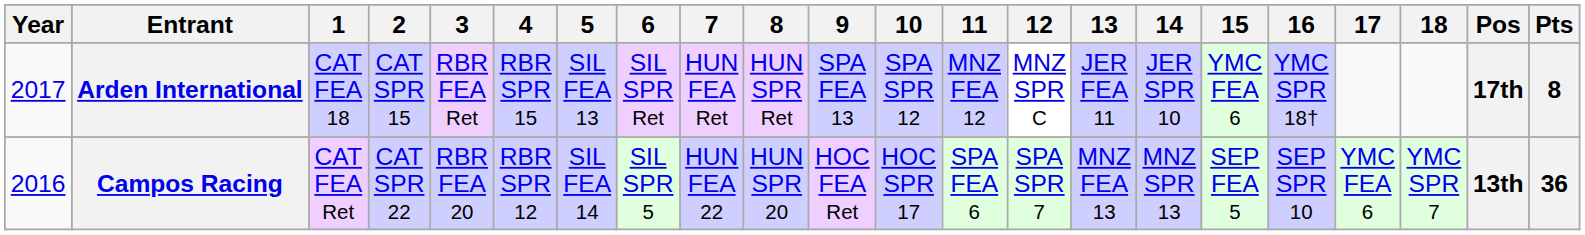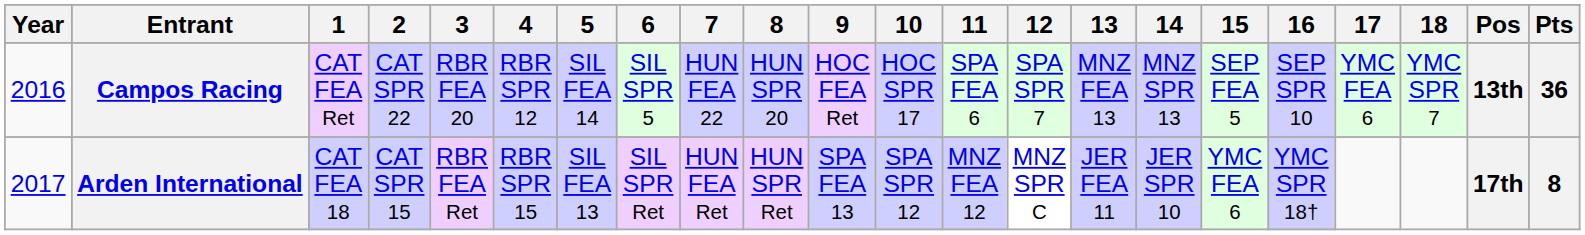 <table class="wikitable" style="text-align:center; font-size:85%">
 <tr>
 <th>Year</th>
 <th>Entrant</th>
 <th>1</th>
 <th>2</th>
 <th>3</th>
 <th>4</th>
 <th>5</th>
 <th>6</th>
 <th>7</th>
 <th>8</th>
 <th>9</th>
 <th>10</th>
 <th>11</th>
 <th>12</th>
 <th>13</th>
 <th>14</th>
 <th>15</th>
 <th>16</th>
 <th>17</th>
 <th>18</th>
 <th>Pos</th>
 <th>Pts</th>
 </tr>
 <tr>
+<td><a href='#'>2016</a></td>
+<th nowrap><a href='#'>Campos Racing</a></th>
+<td style="background:#EFCFFF;"><a href='#'>CAT<br>FEA</a><br><small>Ret</small></td>
+<td style="background:#CFCFFF;"><a href='#'>CAT<br>SPR</a><br><small>22</small></td>
+<td style="background:#CFCFFF;"><a href='#'>RBR<br>FEA</a><br><small>20</small></td>
+<td style="background:#CFCFFF;"><a href='#'>RBR<br>SPR</a><br><small>12</small></td>
+<td style="background:#CFCFFF;"><a href='#'>SIL<br>FEA</a><br><small>14</small></td>
+<td style="background:#DFFFDF;"><a href='#'>SIL<br>SPR</a><br><small>5</small></td>
+<td style="background:#CFCFFF;"><a href='#'>HUN<br>FEA</a><br><small>22</small></td>
+<td style="background:#CFCFFF;"><a href='#'>HUN<br>SPR</a><br><small>20</small></td>
+<td style="background:#EFCFFF;"><a href='#'>HOC<br>FEA</a><br><small>Ret</small></td>
+<td style="background:#CFCFFF;"><a href='#'>HOC<br>SPR</a><br><small>17</small></td>
+<td style="background:#DFFFDF;"><a href='#'>SPA<br>FEA</a><br><small>6</small></td>
+<td style="background:#DFFFDF;"><a href='#'>SPA<br>SPR</a><br><small>7</small></td>
+<td style="background:#CFCFFF;"><a href='#'>MNZ<br>FEA</a><br><small>13</small></td>
+<td style="background:#CFCFFF;"><a href='#'>MNZ<br>SPR</a><br><small>13</small></td>
+<td style="background:#DFFFDF;"><a href='#'>SEP<br>FEA</a><br><small>5</small></td>
+<td style="background:#CFCFFF;"><a href='#'>SEP<br>SPR</a><br><small>10</small></td>
+<td style="background:#DFFFDF;"><a href='#'>YMC<br>FEA</a><br><small>6</small></td>
+<td style="background:#DFFFDF;"><a href='#'>YMC<br>SPR</a><br><small>7</small></td>
+<th>13th</th>
+<th>36</th>
+</tr>
+<tr>
 <td><a href='#'>2017</a></td>
 <th nowrap><a href='#'>Arden International</a></th>
 <td style="background:#CFCFFF;"><a href='#'>CAT<br>FEA</a><br><small>18</small></td>
 <td style="background:#CFCFFF;"><a href='#'>CAT<br>SPR</a><br><small>15</small></td>
 <td style="background:#EFCFFF;"><a href='#'>RBR<br>FEA</a><br><small>Ret</small></td>
 <td style="background:#CFCFFF;"><a href='#'>RBR<br>SPR</a><br><small>15</small></td>
 <td style="background:#CFCFFF;"><a href='#'>SIL<br>FEA</a><br><small>13</small></td>
 <td style="background:#EFCFFF;"><a href='#'>SIL<br>SPR</a><br><small>Ret</small></td>
 <td style="background:#EFCFFF;"><a href='#'>HUN<br>FEA</a><br><small>Ret</small></td>
 <td style="background:#EFCFFF;"><a href='#'>HUN<br>SPR</a><br><small>Ret</small></td>
 <td style="background:#CFCFFF;"><a href='#'>SPA<br>FEA</a><br><small>13</small></td>
 <td style="background:#CFCFFF;"><a href='#'>SPA<br>SPR</a><br><small>12</small></td>
 <td style="background:#CFCFFF;"><a href='#'>MNZ<br>FEA</a><br><small>12</small></td>
 <td style="background:#FFFFFF;"><a href='#'>MNZ<br>SPR</a><br><small>C</small></td>
 <td style="background:#CFCFFF;"><a href='#'>JER<br>FEA</a><br><small>11</small></td>
 <td style="background:#CFCFFF;"><a href='#'>JER<br>SPR</a><br><small>10</small></td>
 <td style="background:#DFFFDF;"><a href='#'>YMC<br>FEA</a><br><small>6</small></td>
 <td style="background:#CFCFFF;"><a href='#'>YMC<br>SPR</a><br><small>18†</small></td>
 <td></td>
 <td></td>
 <th>17th</th>
 <th>8</th>
 </tr>
-<tr>
-<td><a href='#'>2016</a></td>
-<th nowrap><a href='#'>Campos Racing</a></th>
-<td style="background:#EFCFFF;"><a href='#'>CAT<br>FEA</a><br><small>Ret</small></td>
-<td style="background:#CFCFFF;"><a href='#'>CAT<br>SPR</a><br><small>22</small></td>
-<td style="background:#CFCFFF;"><a href='#'>RBR<br>FEA</a><br><small>20</small></td>
-<td style="background:#CFCFFF;"><a href='#'>RBR<br>SPR</a><br><small>12</small></td>
-<td style="background:#CFCFFF;"><a href='#'>SIL<br>FEA</a><br><small>14</small></td>
-<td style="background:#DFFFDF;"><a href='#'>SIL<br>SPR</a><br><small>5</small></td>
-<td style="background:#CFCFFF;"><a href='#'>HUN<br>FEA</a><br><small>22</small></td>
-<td style="background:#CFCFFF;"><a href='#'>HUN<br>SPR</a><br><small>20</small></td>
-<td style="background:#EFCFFF;"><a href='#'>HOC<br>FEA</a><br><small>Ret</small></td>
-<td style="background:#CFCFFF;"><a href='#'>HOC<br>SPR</a><br><small>17</small></td>
-<td style="background:#DFFFDF;"><a href='#'>SPA<br>FEA</a><br><small>6</small></td>
-<td style="background:#DFFFDF;"><a href='#'>SPA<br>SPR</a><br><small>7</small></td>
-<td style="background:#CFCFFF;"><a href='#'>MNZ<br>FEA</a><br><small>13</small></td>
-<td style="background:#CFCFFF;"><a href='#'>MNZ<br>SPR</a><br><small>13</small></td>
-<td style="background:#DFFFDF;"><a href='#'>SEP<br>FEA</a><br><small>5</small></td>
-<td style="background:#CFCFFF;"><a href='#'>SEP<br>SPR</a><br><small>10</small></td>
-<td style="background:#DFFFDF;"><a href='#'>YMC<br>FEA</a><br><small>6</small></td>
-<td style="background:#DFFFDF;"><a href='#'>YMC<br>SPR</a><br><small>7</small></td>
-<th>13th</th>
-<th>36</th>
-</tr>
 </table>
